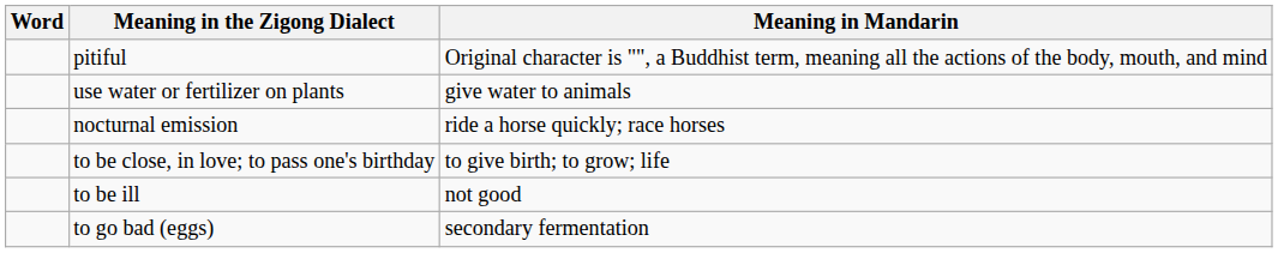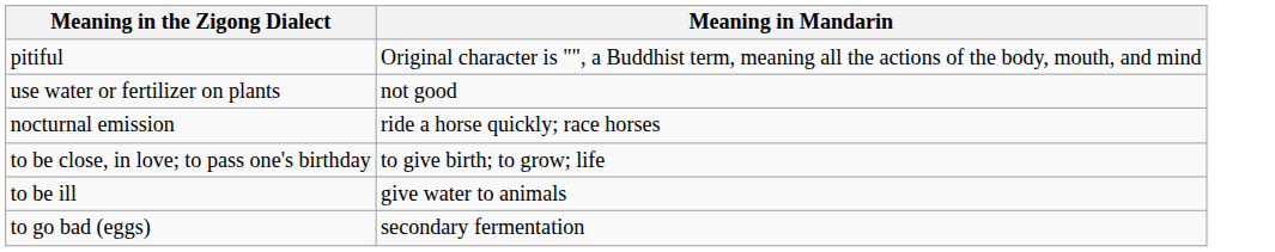 <table class="wikitable">
 <tr>
-<th>Word</th>
 <th>Meaning in the Zigong Dialect</th>
 <th>Meaning in Mandarin</th>
 </tr>
 <tr>
-<td></td>
 <td>pitiful</td>
 <td>Original character is "", a Buddhist term, meaning all the actions of the body, mouth, and mind</td>
 </tr>
 <tr>
-<td></td>
 <td>use water or fertilizer on plants</td>
-<td>give water to animals</td>
+<td>not good</td>
 </tr>
 <tr>
-<td></td>
 <td>nocturnal emission</td>
 <td>ride a horse quickly; race horses</td>
 </tr>
 <tr>
-<td></td>
 <td>to be close, in love; to pass one's birthday</td>
 <td>to give birth; to grow; life</td>
 </tr>
 <tr>
-<td></td>
 <td>to be ill</td>
-<td>not good</td>
+<td>give water to animals</td>
 </tr>
 <tr>
-<td></td>
 <td>to go bad (eggs)</td>
 <td>secondary fermentation</td>
 </tr>
 </table>
